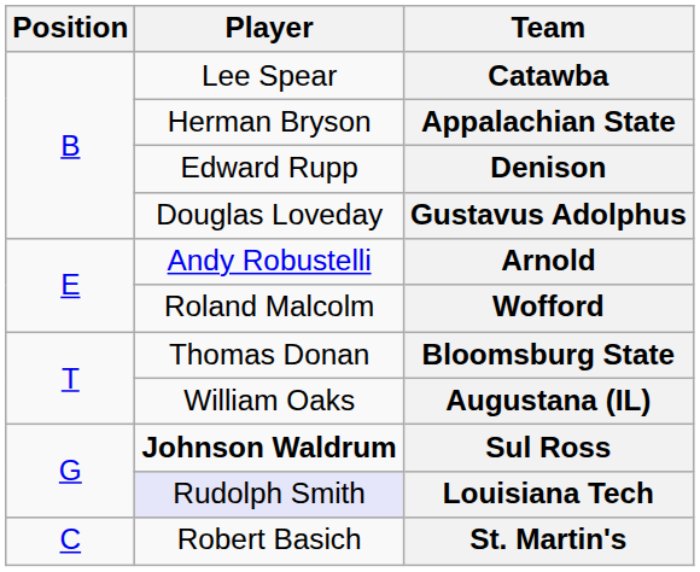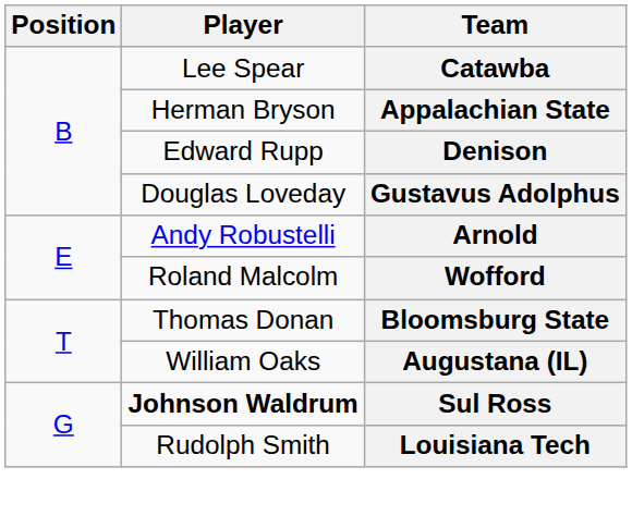 <table class="wikitable">
 <tr>
 <th>Position</th>
 <th>Player</th>
 <th>Team</th>
 </tr>
 <tr style="text-align:center;">
 <td rowspan="4"><a href='#'>B</a></td>
 <td>Lee Spear</td>
 <th Style = >Catawba</th>
 </tr>
 <tr style="text-align:center;">
 <td>Herman Bryson</td>
 <th Style = >Appalachian State</th>
 </tr>
 <tr style="text-align:center;">
 <td>Edward Rupp</td>
 <th Style = >Denison</th>
 </tr>
 <tr style="text-align:center;">
 <td>Douglas Loveday</td>
 <th Style = >Gustavus Adolphus</th>
 </tr>
 <tr style="text-align:center;">
 <td rowspan="2"><a href='#'>E</a></td>
 <td><a href='#'>Andy Robustelli</a></td>
 <th Style = >Arnold</th>
 </tr>
 <tr style="text-align:center;">
 <td>Roland Malcolm</td>
 <th Style = >Wofford</th>
 </tr>
 <tr style="text-align:center;">
 <td rowspan="2"><a href='#'>T</a></td>
 <td>Thomas Donan</td>
 <th Style = >Bloomsburg State</th>
 </tr>
 <tr style="text-align:center;">
 <td>William Oaks</td>
 <th Style = >Augustana (IL)</th>
 </tr>
 <tr style="text-align:center;">
 <td rowspan="2"><a href='#'>G</a></td>
 <td><strong>Johnson Waldrum</strong></td>
 <th Style = >Sul Ross</th>
 </tr>
 <tr style="text-align:center;">
-<td style="background: lavender;">Rudolph Smith</td>
+<td>Rudolph Smith</td>
 <th Style = >Louisiana Tech</th>
 </tr>
-<tr style="text-align:center;">
-<td><a href='#'>C</a></td>
-<td>Robert Basich</td>
-<th Style = >St. Martin's</th>
-</tr>
 </table>
